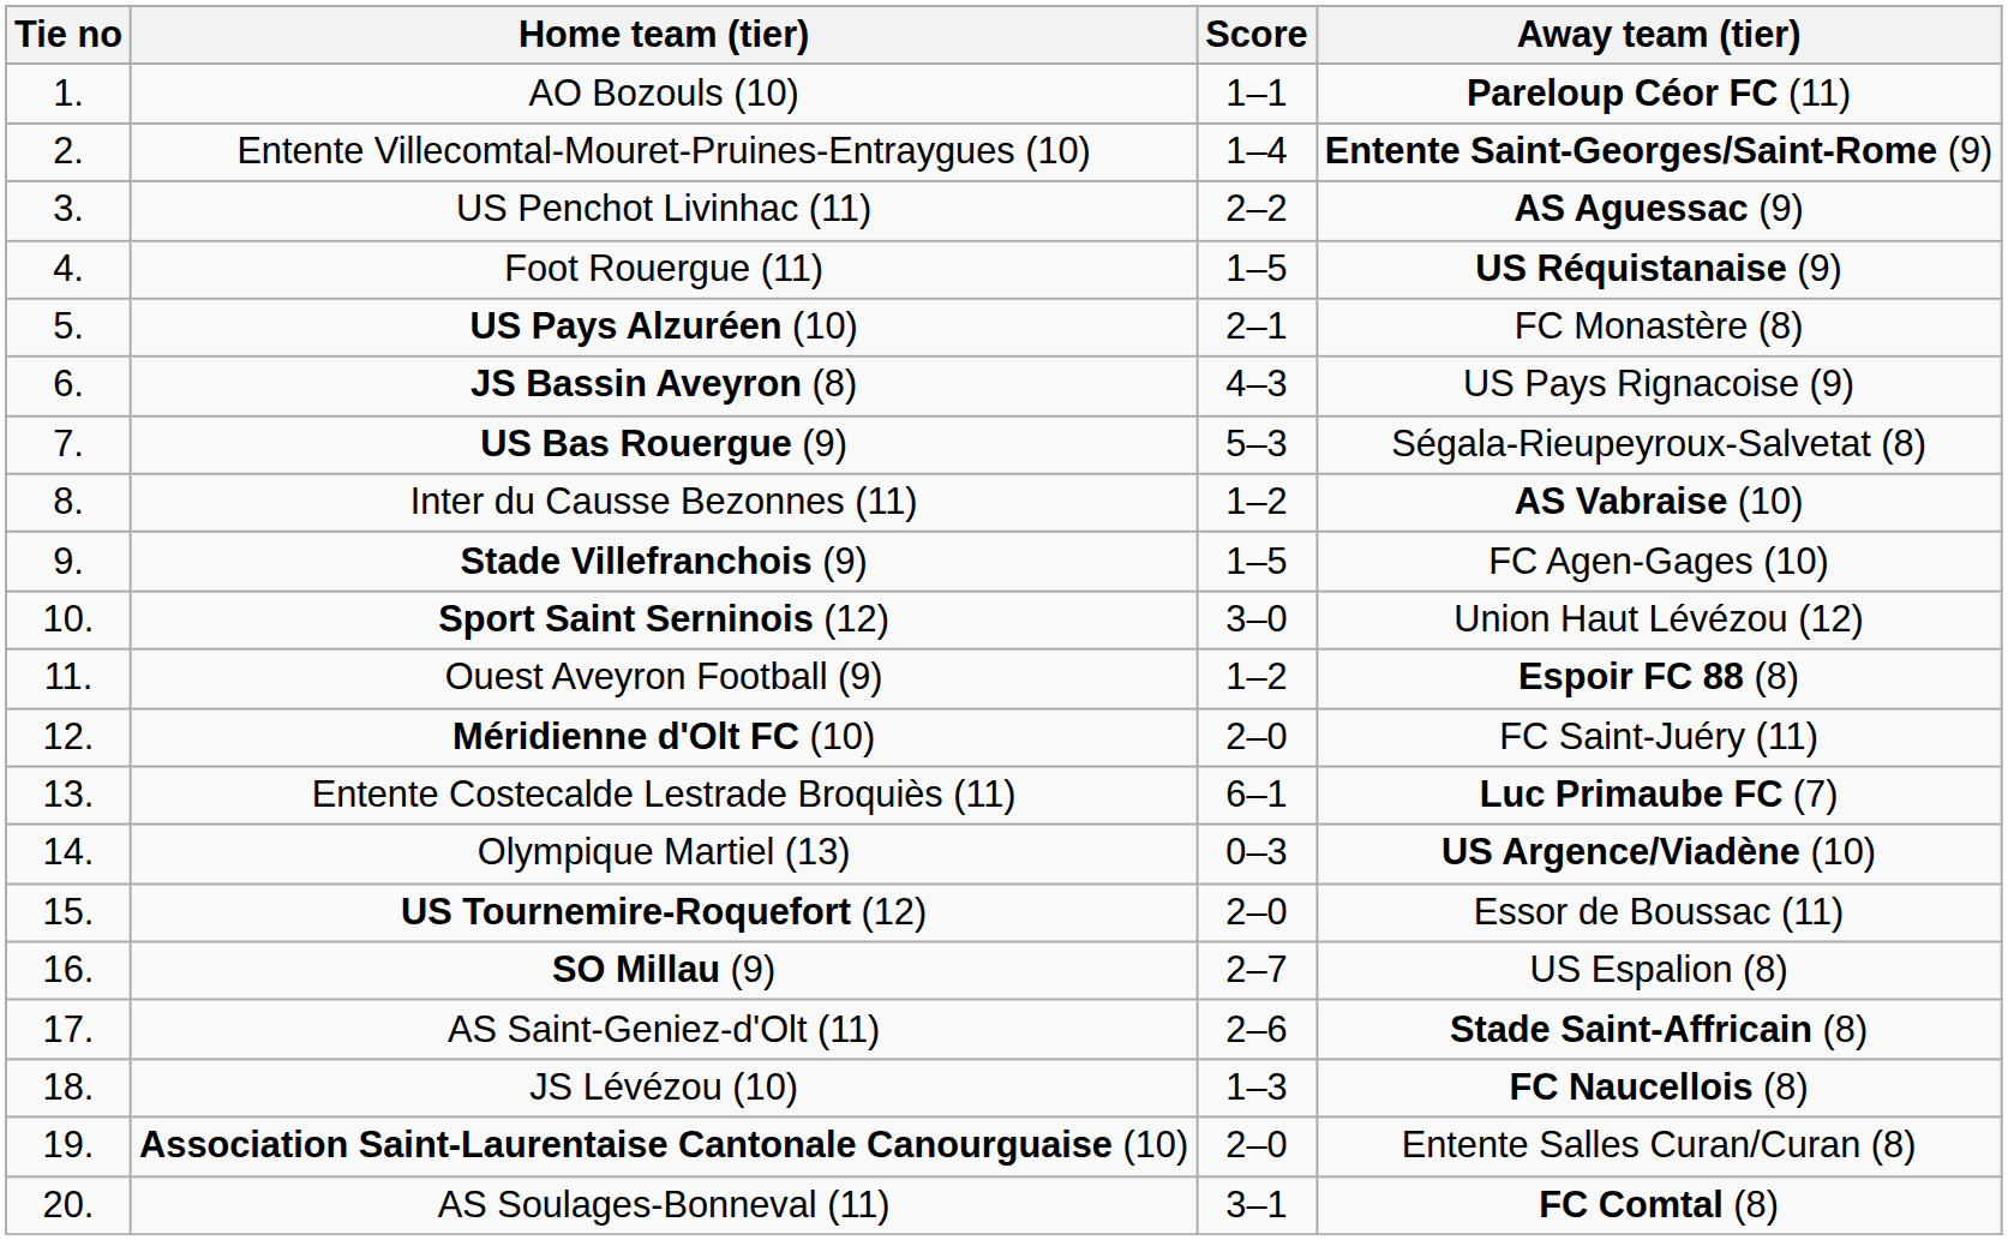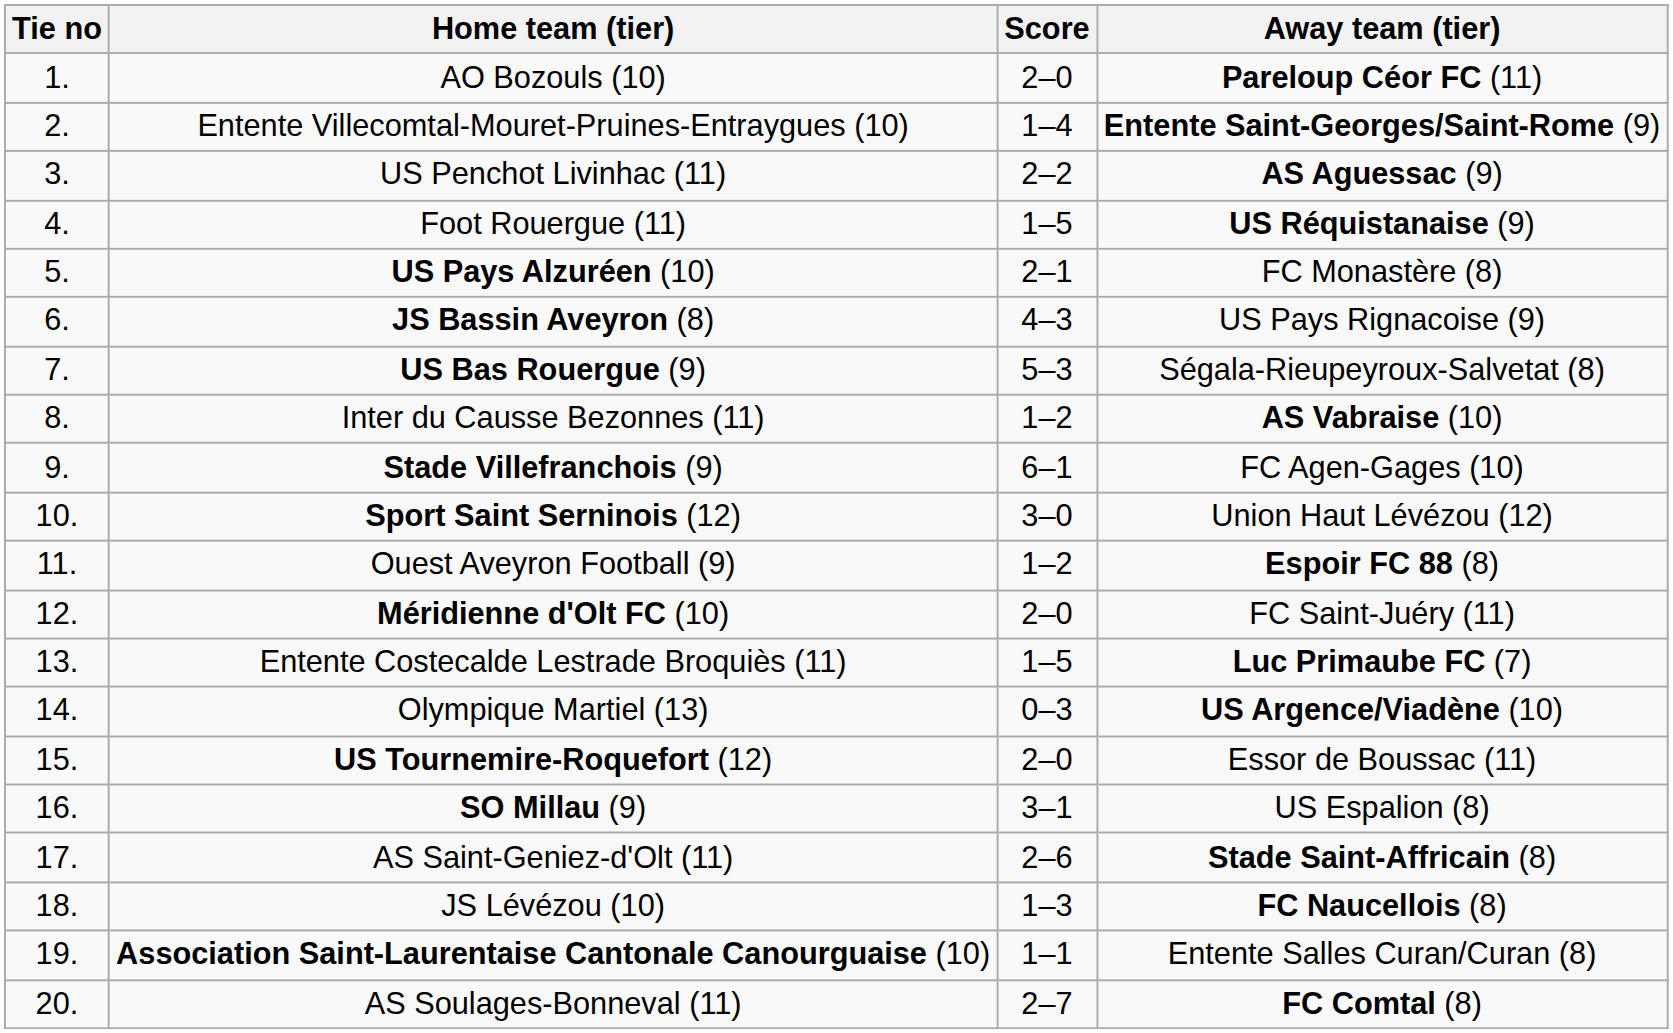 <table class="wikitable" style="text-align: center">
 <tr>
 <th>Tie no</th>
 <th>Home team (tier)</th>
 <th>Score</th>
 <th>Away team (tier)</th>
 </tr>
 <tr>
 <td>1.</td>
 <td>AO Bozouls (10)</td>
-<td>1–1 </td>
+<td>2–0</td>
 <td><strong>Pareloup Céor FC</strong> (11)</td>
 </tr>
 <tr>
 <td>2.</td>
 <td>Entente Villecomtal-Mouret-Pruines-Entraygues (10)</td>
 <td>1–4</td>
 <td><strong>Entente Saint-Georges/Saint-Rome</strong> (9)</td>
 </tr>
 <tr>
 <td>3.</td>
 <td>US Penchot Livinhac (11)</td>
 <td>2–2 </td>
 <td><strong>AS Aguessac</strong> (9)</td>
 </tr>
 <tr>
 <td>4.</td>
 <td>Foot Rouergue (11)</td>
 <td>1–5</td>
 <td><strong>US Réquistanaise</strong> (9)</td>
 </tr>
 <tr>
 <td>5.</td>
 <td><strong>US Pays Alzuréen</strong> (10)</td>
 <td>2–1</td>
 <td>FC Monastère (8)</td>
 </tr>
 <tr>
 <td>6.</td>
 <td><strong>JS Bassin Aveyron</strong> (8)</td>
 <td>4–3</td>
 <td>US Pays Rignacoise (9)</td>
 </tr>
 <tr>
 <td>7.</td>
 <td><strong>US Bas Rouergue</strong> (9)</td>
 <td>5–3</td>
 <td>Ségala-Rieupeyroux-Salvetat (8)</td>
 </tr>
 <tr>
 <td>8.</td>
 <td>Inter du Causse Bezonnes (11)</td>
 <td>1–2</td>
 <td><strong>AS Vabraise</strong> (10)</td>
 </tr>
 <tr>
 <td>9.</td>
 <td><strong>Stade Villefranchois</strong> (9)</td>
-<td>1–5</td>
+<td>6–1</td>
 <td>FC Agen-Gages (10)</td>
 </tr>
 <tr>
 <td>10.</td>
 <td><strong>Sport Saint Serninois</strong> (12)</td>
 <td>3–0</td>
 <td>Union Haut Lévézou (12)</td>
 </tr>
 <tr>
 <td>11.</td>
 <td>Ouest Aveyron Football (9)</td>
 <td>1–2</td>
 <td><strong>Espoir FC 88</strong> (8)</td>
 </tr>
 <tr>
 <td>12.</td>
 <td><strong>Méridienne d'Olt FC</strong> (10)</td>
 <td>2–0</td>
 <td>FC Saint-Juéry (11)</td>
 </tr>
 <tr>
 <td>13.</td>
 <td>Entente Costecalde Lestrade Broquiès (11)</td>
-<td>6–1</td>
+<td>1–5</td>
 <td><strong>Luc Primaube FC</strong> (7)</td>
 </tr>
 <tr>
 <td>14.</td>
 <td>Olympique Martiel (13)</td>
 <td>0–3</td>
 <td><strong>US Argence/Viadène</strong> (10)</td>
 </tr>
 <tr>
 <td>15.</td>
 <td><strong>US Tournemire-Roquefort</strong> (12)</td>
 <td>2–0</td>
 <td>Essor de Boussac (11)</td>
 </tr>
 <tr>
 <td>16.</td>
 <td><strong>SO Millau</strong> (9)</td>
-<td>2–7</td>
+<td>3–1</td>
 <td>US Espalion (8)</td>
 </tr>
 <tr>
 <td>17.</td>
 <td>AS Saint-Geniez-d'Olt (11)</td>
 <td>2–6</td>
 <td><strong>Stade Saint-Affricain</strong> (8)</td>
 </tr>
 <tr>
 <td>18.</td>
 <td>JS Lévézou (10)</td>
 <td>1–3</td>
 <td><strong>FC Naucellois</strong> (8)</td>
 </tr>
 <tr>
 <td>19.</td>
 <td><strong>Association Saint-Laurentaise Cantonale Canourguaise</strong> (10)</td>
-<td>2–0</td>
+<td>1–1 </td>
 <td>Entente Salles Curan/Curan (8)</td>
 </tr>
 <tr>
 <td>20.</td>
 <td>AS Soulages-Bonneval (11)</td>
-<td>3–1</td>
+<td>2–7</td>
 <td><strong>FC Comtal</strong> (8)</td>
 </tr>
 </table>
